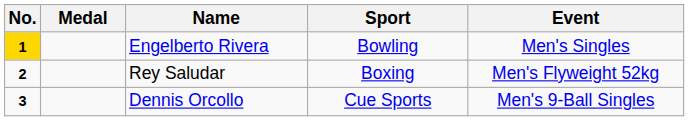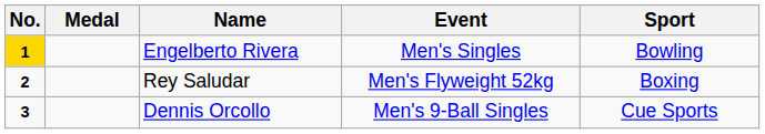 <table class="wikitable" style="font-size:100%; text-align:center;">
 <tr>
 <th width="10">No.</th>
 <th width="70">Medal</th>
 <th width="160">Name</th>
+<th width="190">Event</th>
 <th width="140">Sport</th>
-<th width="190">Event</th>
 </tr>
 <tr>
 <td style="background: gold;"><small><strong>1</strong></small></td>
 <td></td>
 <td align=left><a href='#'>Engelberto Rivera</a></td>
+<td><a href='#'>Men's Singles</a></td>
 <td> <a href='#'>Bowling</a></td>
-<td><a href='#'>Men's Singles</a></td>
 </tr>
 <tr>
 <td><small><strong>2</strong></small></td>
 <td></td>
 <td align=left>Rey Saludar</td>
+<td><a href='#'>Men's Flyweight 52kg</a></td>
 <td> <a href='#'>Boxing</a></td>
-<td><a href='#'>Men's Flyweight 52kg</a></td>
 </tr>
 <tr>
 <td><small><strong>3</strong></small></td>
 <td></td>
 <td align=left><a href='#'>Dennis Orcollo</a></td>
+<td><a href='#'>Men's 9-Ball Singles</a></td>
 <td> <a href='#'>Cue Sports</a></td>
-<td><a href='#'>Men's 9-Ball Singles</a></td>
 </tr>
 </table>
